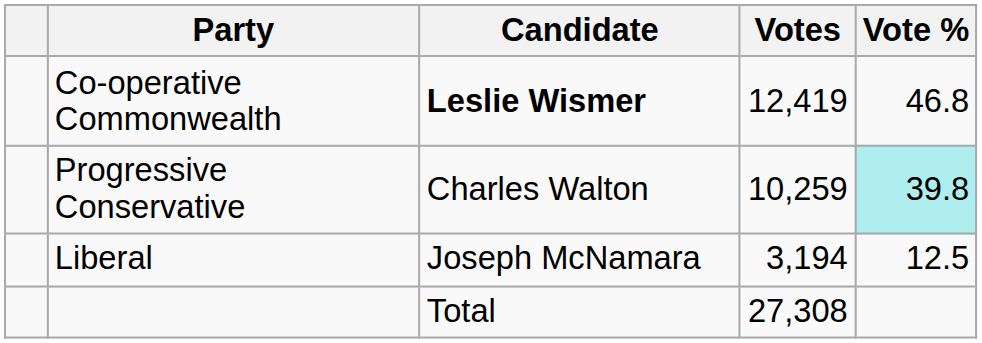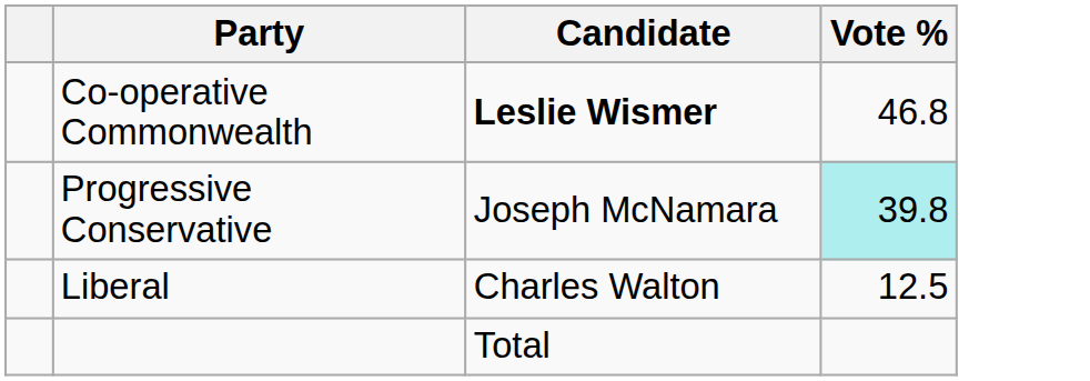 <table class="wikitable">
 <tr>
 <th></th>
 <th scope="col" width="175">Party</th>
 <th scope="col" width="150">Candidate</th>
-<th>Votes</th>
 <th>Vote %</th>
 </tr>
 <tr>
 <td>   </td>
 <td>Co-operative Commonwealth</td>
 <td><strong>Leslie Wismer</strong></td>
-<td align=right>12,419</td>
 <td align=right>46.8</td>
 </tr>
 <tr |>
 <td>   </td>
 <td>Progressive Conservative</td>
-<td>Charles Walton</td>
-<td align=right>10,259</td>
+<td>Joseph McNamara</td>
 <td align=right style="background: paleturquoise;">39.8</td>
 </tr>
 <tr |>
 <td>   </td>
 <td>Liberal</td>
-<td>Joseph McNamara</td>
-<td align=right>3,194</td>
+<td>Charles Walton</td>
 <td align=right>12.5<br></td>
 </tr>
 <tr |>
 <td></td>
 <td></td>
 <td>Total</td>
-<td align=right>27,308</td>
 <td></td>
 </tr>
 </table>
